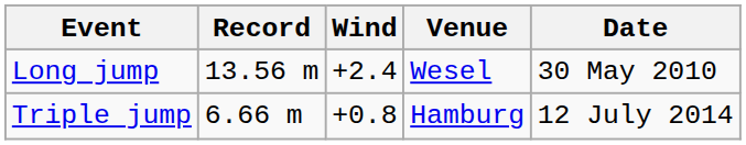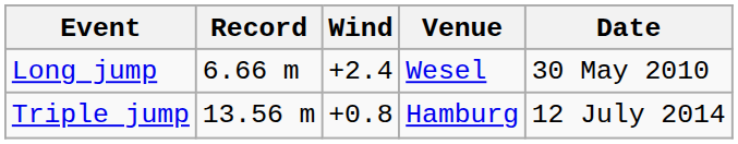 <table class="wikitable">
 <tr>
 <th>Event</th>
 <th>Record</th>
 <th>Wind</th>
 <th>Venue</th>
 <th>Date</th>
 </tr>
 <tr>
 <td><a href='#'>Long jump</a></td>
-<td>13.56 m</td>
+<td>6.66 m</td>
 <td>+2.4</td>
 <td><a href='#'>Wesel</a></td>
 <td>30 May 2010</td>
 </tr>
 <tr>
 <td><a href='#'>Triple jump</a></td>
-<td>6.66 m</td>
+<td>13.56 m</td>
 <td>+0.8</td>
 <td><a href='#'>Hamburg</a></td>
 <td>12 July 2014</td>
 </tr>
 </table>
